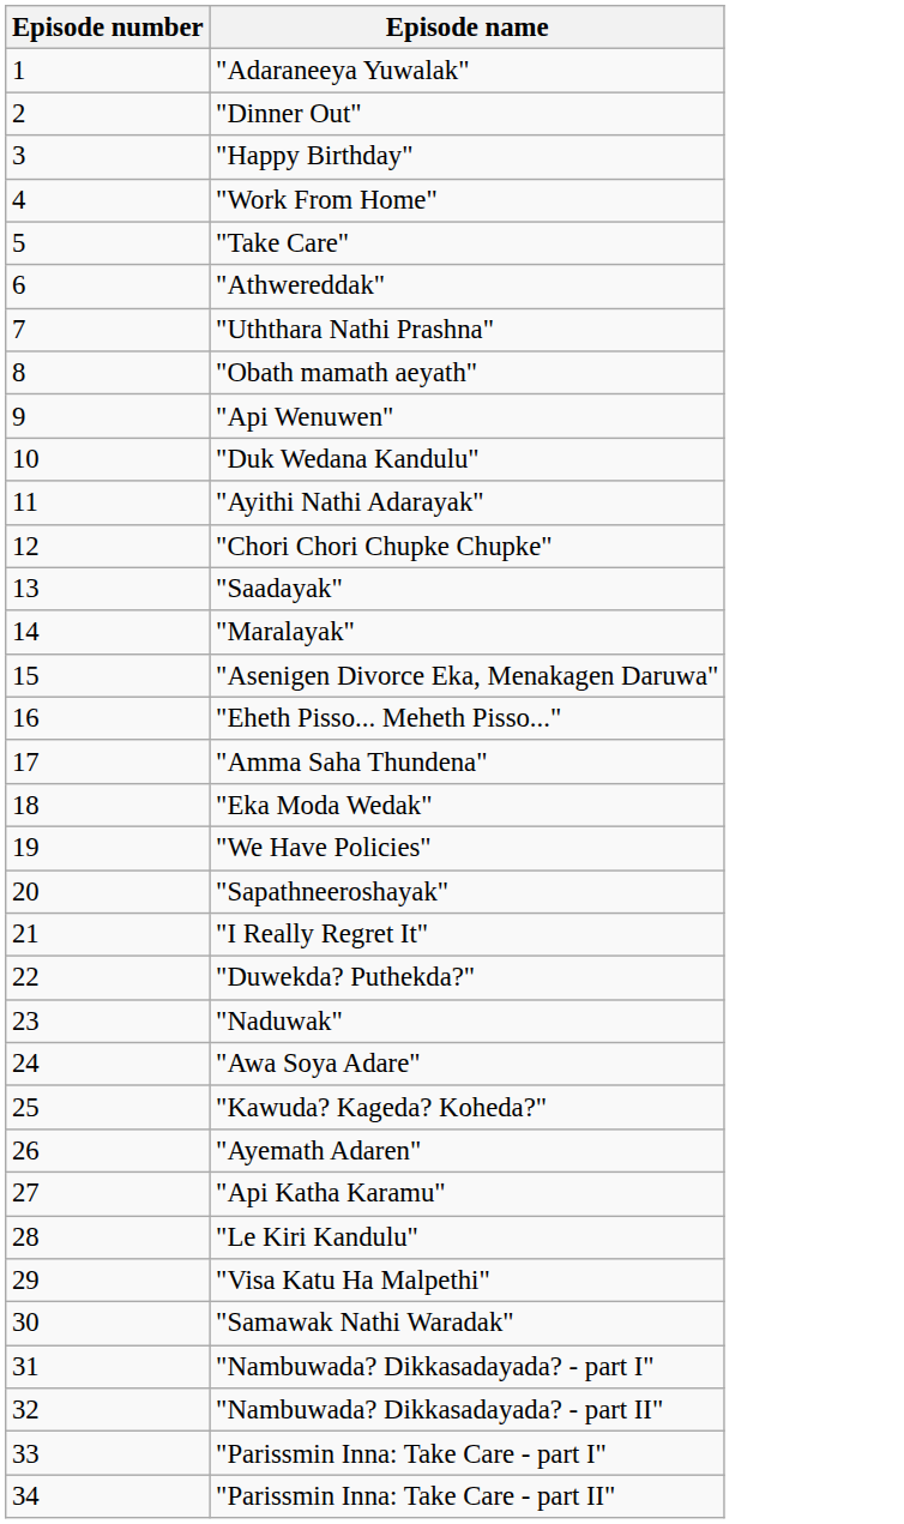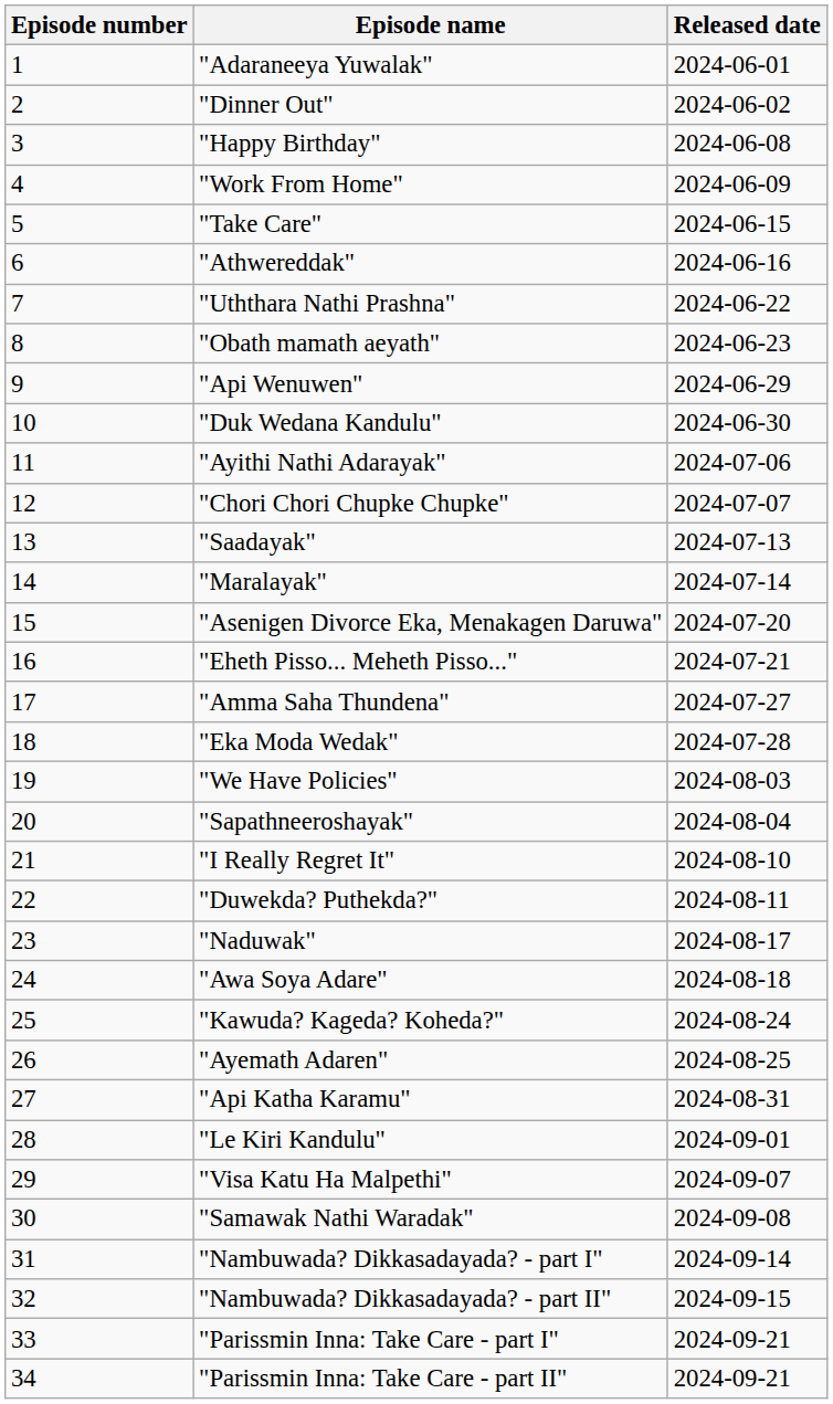 <table class="wikitable">
 <tr>
 <th>Episode number</th>
 <th>Episode name</th>
+<th>Released date</th>
 </tr>
 <tr>
 <td>1</td>
 <td>"Adaraneeya Yuwalak"</td>
+<td>2024-06-01</td>
 </tr>
 <tr>
 <td>2</td>
 <td>"Dinner Out"</td>
+<td>2024-06-02</td>
 </tr>
 <tr>
 <td>3</td>
 <td>"Happy Birthday"</td>
+<td>2024-06-08</td>
 </tr>
 <tr>
 <td>4</td>
 <td>"Work From Home"</td>
+<td>2024-06-09</td>
 </tr>
 <tr>
 <td>5</td>
 <td>"Take Care"</td>
+<td>2024-06-15</td>
 </tr>
 <tr>
 <td>6</td>
 <td>"Athwereddak"</td>
+<td>2024-06-16</td>
 </tr>
 <tr>
 <td>7</td>
 <td>"Uththara Nathi Prashna"</td>
+<td>2024-06-22</td>
 </tr>
 <tr>
 <td>8</td>
 <td>"Obath mamath aeyath"</td>
+<td>2024-06-23</td>
 </tr>
 <tr>
 <td>9</td>
 <td>"Api Wenuwen"</td>
+<td>2024-06-29</td>
 </tr>
 <tr>
 <td>10</td>
 <td>"Duk Wedana Kandulu"</td>
+<td>2024-06-30</td>
 </tr>
 <tr>
 <td>11</td>
 <td>"Ayithi Nathi Adarayak"</td>
+<td>2024-07-06</td>
 </tr>
 <tr>
 <td>12</td>
 <td>"Chori Chori Chupke Chupke"</td>
+<td>2024-07-07</td>
 </tr>
 <tr>
 <td>13</td>
 <td>"Saadayak"</td>
+<td>2024-07-13</td>
 </tr>
 <tr>
 <td>14</td>
 <td>"Maralayak"</td>
+<td>2024-07-14</td>
 </tr>
 <tr>
 <td>15</td>
 <td>"Asenigen Divorce Eka, Menakagen Daruwa"</td>
+<td>2024-07-20</td>
 </tr>
 <tr>
 <td>16</td>
 <td>"Eheth Pisso... Meheth Pisso..."</td>
+<td>2024-07-21</td>
 </tr>
 <tr>
 <td>17</td>
 <td>"Amma Saha Thundena"</td>
+<td>2024-07-27</td>
 </tr>
 <tr>
 <td>18</td>
 <td>"Eka Moda Wedak"</td>
+<td>2024-07-28</td>
 </tr>
 <tr>
 <td>19</td>
 <td>"We Have Policies"</td>
+<td>2024-08-03</td>
 </tr>
 <tr>
 <td>20</td>
 <td>"Sapathneeroshayak"</td>
+<td>2024-08-04</td>
 </tr>
 <tr>
 <td>21</td>
 <td>"I Really Regret It"</td>
+<td>2024-08-10</td>
 </tr>
 <tr>
 <td>22</td>
 <td>"Duwekda? Puthekda?"</td>
+<td>2024-08-11</td>
 </tr>
 <tr>
 <td>23</td>
 <td>"Naduwak"</td>
+<td>2024-08-17</td>
 </tr>
 <tr>
 <td>24</td>
 <td>"Awa Soya Adare"</td>
+<td>2024-08-18</td>
 </tr>
 <tr>
 <td>25</td>
 <td>"Kawuda? Kageda? Koheda?"</td>
+<td>2024-08-24</td>
 </tr>
 <tr>
 <td>26</td>
 <td>"Ayemath Adaren"</td>
+<td>2024-08-25</td>
 </tr>
 <tr>
 <td>27</td>
 <td>"Api Katha Karamu"</td>
+<td>2024-08-31</td>
 </tr>
 <tr>
 <td>28</td>
 <td>"Le Kiri Kandulu"</td>
+<td>2024-09-01</td>
 </tr>
 <tr>
 <td>29</td>
 <td>"Visa Katu Ha Malpethi"</td>
+<td>2024-09-07</td>
 </tr>
 <tr>
 <td>30</td>
 <td>"Samawak Nathi Waradak"</td>
+<td>2024-09-08</td>
 </tr>
 <tr>
 <td>31</td>
 <td>"Nambuwada? Dikkasadayada? - part I"</td>
+<td>2024-09-14</td>
 </tr>
 <tr>
 <td>32</td>
 <td>"Nambuwada? Dikkasadayada? - part II"</td>
+<td>2024-09-15</td>
 </tr>
 <tr>
 <td>33</td>
 <td>"Parissmin Inna: Take Care - part I"</td>
+<td>2024-09-21</td>
 </tr>
 <tr>
 <td>34</td>
 <td>"Parissmin Inna: Take Care - part II"</td>
+<td>2024-09-21</td>
 </tr>
 </table>
